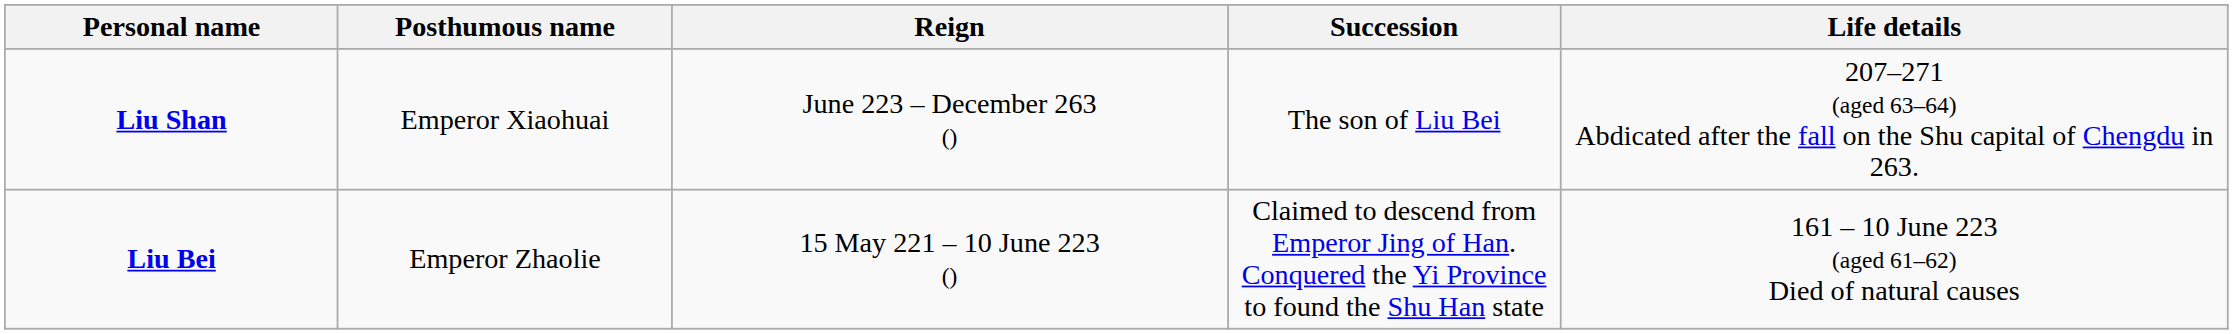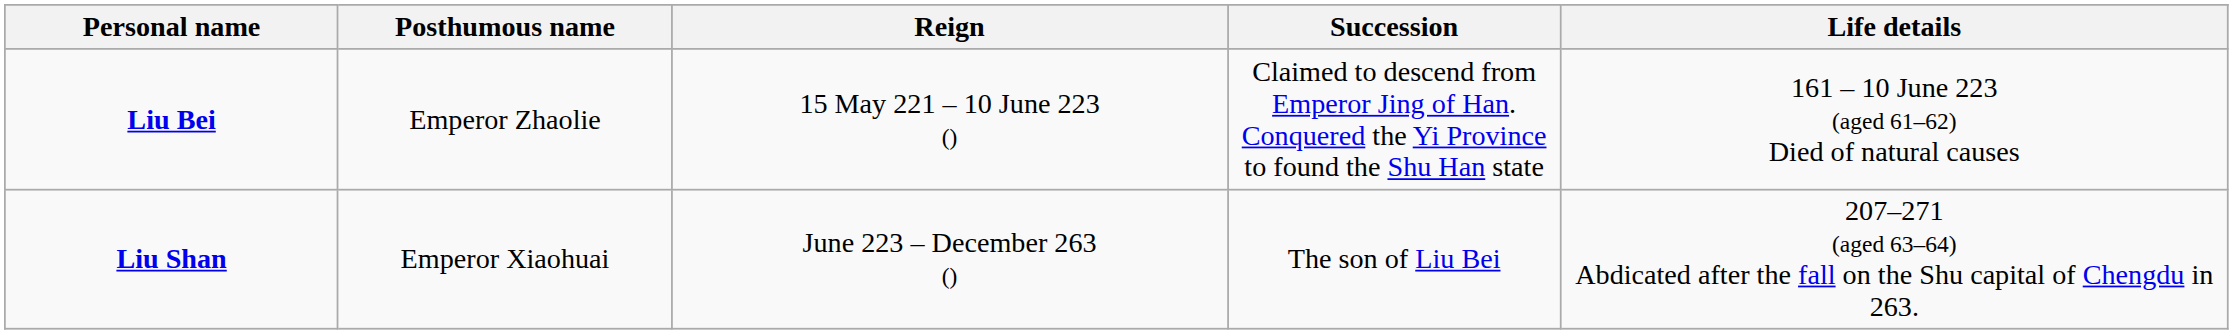 <table class="wikitable plainrowheaders" style="text-align:center; width:100%;">
 <tr>
 <th scope="col" width="15%">Personal name</th>
 <th scope="col" width="15%">Posthumous name</th>
 <th scope="col" width="25%">Reign</th>
 <th scope="col" width="15%">Succession</th>
 <th scope="col" width="30%">Life details</th>
 </tr>
 <tr>
+<td><strong><a href='#'>Liu Bei</a></strong><br></td>
+<td>Emperor Zhaolie<br></td>
+<td>15 May 221 – 10 June 223<br><small>()</small><br><small></small></td>
+<td>Claimed to descend from <a href='#'>Emperor Jing of Han</a>. <a href='#'>Conquered</a> the <a href='#'>Yi Province</a> to found the <a href='#'>Shu Han</a> state</td>
+<td>161 – 10 June 223<br><small>(aged 61–62)</small><br>Died of natural causes</td>
+</tr>
+<tr>
 <td><strong><a href='#'>Liu Shan</a></strong><br></td>
 <td>Emperor Xiaohuai<br></td>
 <td>June 223 – December 263<br><small>()</small><br><small></small></td>
 <td>The son of <a href='#'>Liu Bei</a></td>
 <td>207–271<br><small>(aged 63–64)</small><br>Abdicated after the <a href='#'>fall</a> on the Shu capital of <a href='#'>Chengdu</a> in 263.</td>
 </tr>
-<tr>
-<td><strong><a href='#'>Liu Bei</a></strong><br></td>
-<td>Emperor Zhaolie<br></td>
-<td>15 May 221 – 10 June 223<br><small>()</small><br><small></small></td>
-<td>Claimed to descend from <a href='#'>Emperor Jing of Han</a>. <a href='#'>Conquered</a> the <a href='#'>Yi Province</a> to found the <a href='#'>Shu Han</a> state</td>
-<td>161 – 10 June 223<br><small>(aged 61–62)</small><br>Died of natural causes</td>
-</tr>
 </table>
